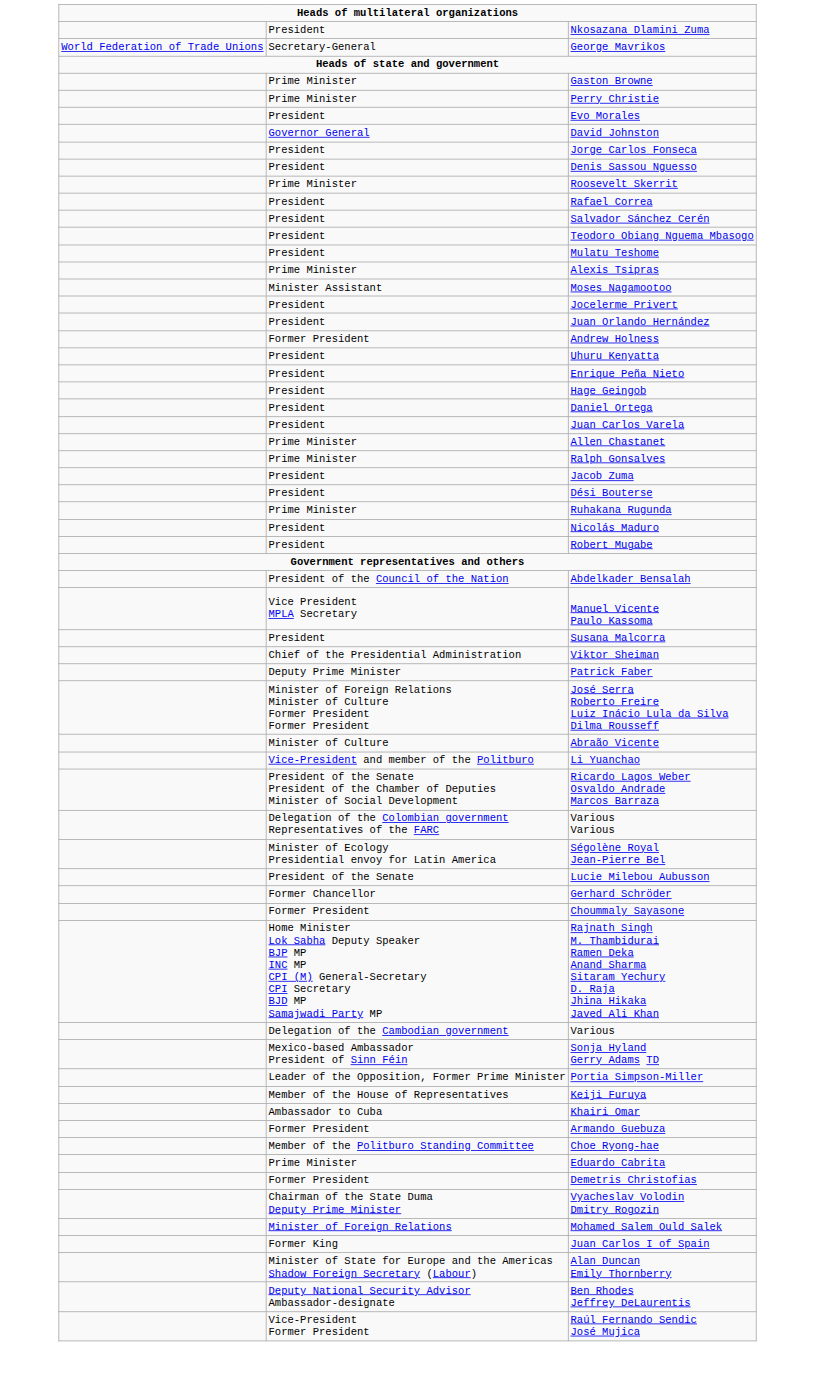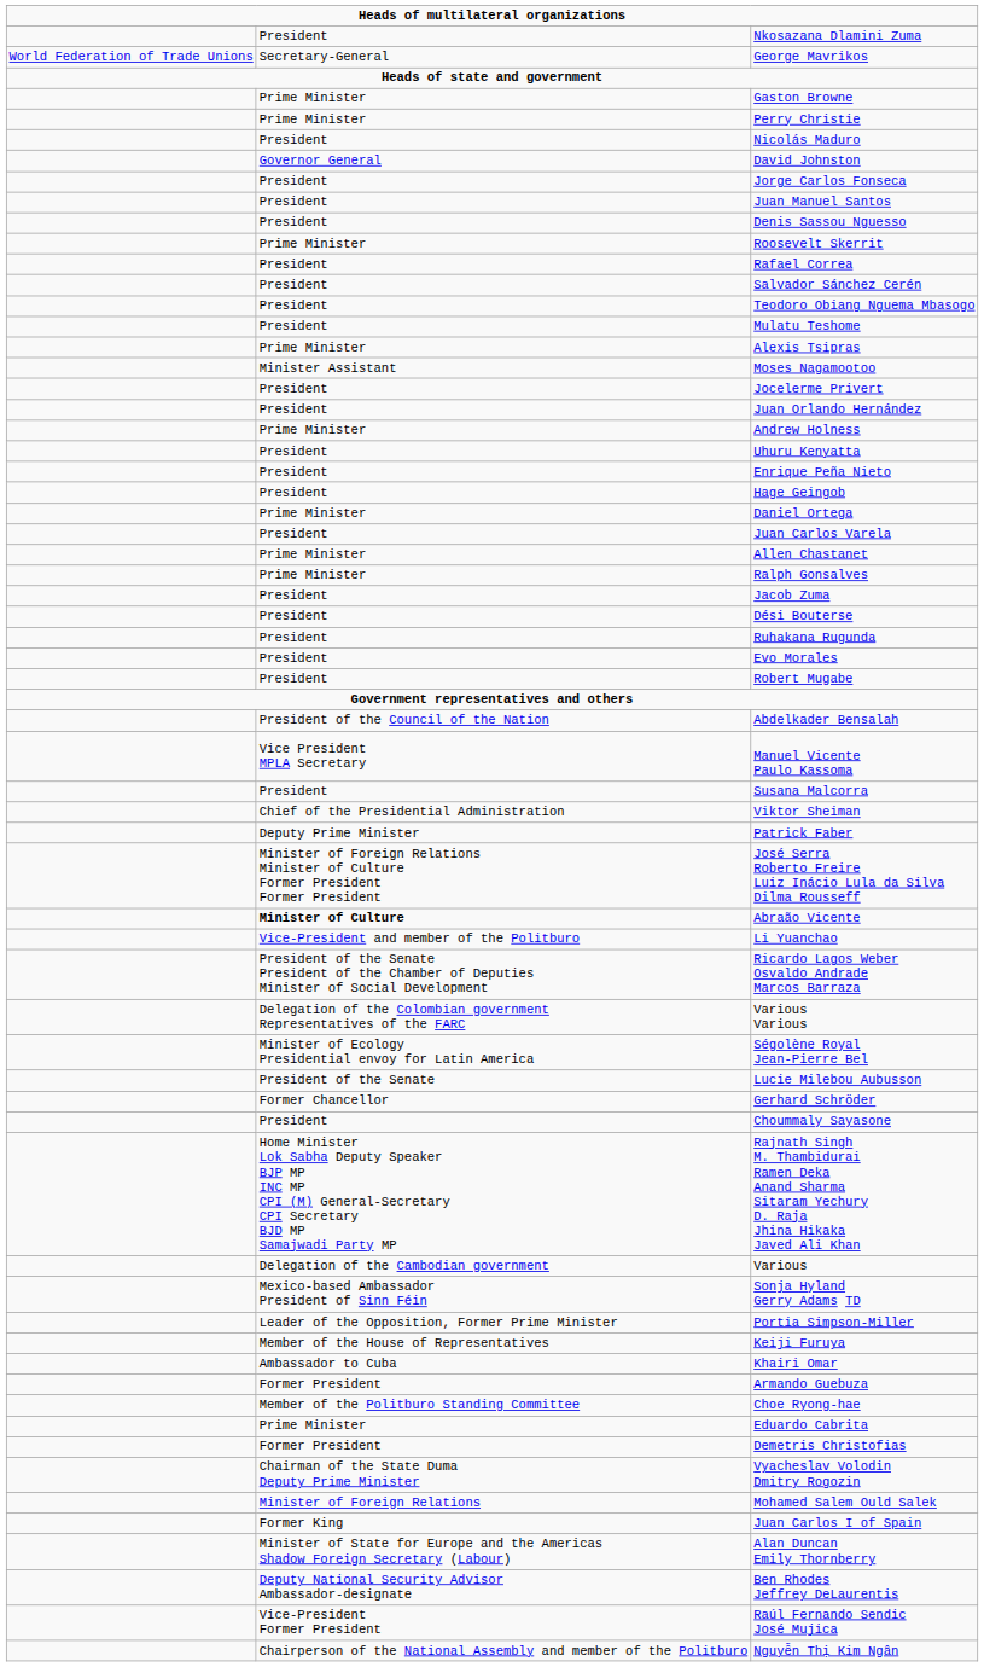 <table class="wikitable" style="margin:1em auto;">
 <tr align=center>
 <td colspan="3"><strong>Heads of multilateral organizations</strong></td>
 </tr>
 <tr>
 <td></td>
 <td>President</td>
 <td><a href='#'>Nkosazana Dlamini Zuma</a></td>
 </tr>
 <tr>
 <td><a href='#'>World Federation of Trade Unions</a></td>
 <td>Secretary-General</td>
 <td><a href='#'>George Mavrikos</a></td>
 </tr>
 <tr align=center>
 <td colspan="3"><strong>Heads of state and government</strong></td>
 </tr>
 <tr>
 <td></td>
 <td>Prime Minister</td>
 <td><a href='#'>Gaston Browne</a></td>
 </tr>
 <tr>
 <td></td>
 <td>Prime Minister</td>
 <td><a href='#'>Perry Christie</a></td>
 </tr>
 <tr>
 <td></td>
 <td>President</td>
-<td><a href='#'>Evo Morales</a></td>
+<td><a href='#'>Nicolás Maduro</a></td>
 </tr>
 <tr>
 <td></td>
 <td><a href='#'>Governor General</a></td>
 <td><a href='#'>David Johnston</a></td>
 </tr>
 <tr>
 <td></td>
 <td>President</td>
 <td><a href='#'>Jorge Carlos Fonseca</a></td>
+</tr>
+<tr>
+<td></td>
+<td>President</td>
+<td><a href='#'>Juan Manuel Santos</a></td>
 </tr>
 <tr>
 <td></td>
 <td>President</td>
 <td><a href='#'>Denis Sassou Nguesso</a></td>
 </tr>
 <tr>
 <td></td>
 <td>Prime Minister</td>
 <td><a href='#'>Roosevelt Skerrit</a></td>
 </tr>
 <tr>
 <td></td>
 <td>President</td>
 <td><a href='#'>Rafael Correa</a></td>
 </tr>
 <tr>
 <td></td>
 <td>President</td>
 <td><a href='#'>Salvador Sánchez Cerén</a></td>
 </tr>
 <tr>
 <td></td>
 <td>President</td>
 <td><a href='#'>Teodoro Obiang Nguema Mbasogo</a></td>
 </tr>
 <tr>
 <td></td>
 <td>President</td>
 <td><a href='#'>Mulatu Teshome</a></td>
 </tr>
 <tr>
 <td></td>
 <td>Prime Minister</td>
 <td><a href='#'>Alexis Tsipras</a></td>
 </tr>
 <tr>
 <td></td>
 <td>Minister Assistant</td>
 <td><a href='#'>Moses Nagamootoo</a></td>
 </tr>
 <tr>
 <td></td>
 <td>President</td>
 <td><a href='#'>Jocelerme Privert</a></td>
 </tr>
 <tr>
 <td></td>
 <td>President</td>
 <td><a href='#'>Juan Orlando Hernández</a></td>
 </tr>
 <tr>
 <td></td>
-<td>Former President</td>
+<td>Prime Minister</td>
 <td><a href='#'>Andrew Holness</a></td>
 </tr>
 <tr>
 <td></td>
 <td>President</td>
 <td><a href='#'>Uhuru Kenyatta</a></td>
 </tr>
 <tr>
 <td></td>
 <td>President</td>
 <td><a href='#'>Enrique Peña Nieto</a></td>
 </tr>
 <tr>
 <td></td>
 <td>President</td>
 <td><a href='#'>Hage Geingob</a></td>
 </tr>
 <tr>
 <td></td>
-<td>President</td>
+<td>Prime Minister</td>
 <td><a href='#'>Daniel Ortega</a></td>
 </tr>
 <tr>
 <td></td>
 <td>President</td>
 <td><a href='#'>Juan Carlos Varela</a></td>
 </tr>
 <tr>
 <td></td>
 <td>Prime Minister</td>
 <td><a href='#'>Allen Chastanet</a></td>
 </tr>
 <tr>
 <td></td>
 <td>Prime Minister</td>
 <td><a href='#'>Ralph Gonsalves</a></td>
 </tr>
 <tr>
 <td></td>
 <td>President</td>
 <td><a href='#'>Jacob Zuma</a></td>
 </tr>
 <tr>
 <td></td>
 <td>President</td>
 <td><a href='#'>Dési Bouterse</a></td>
 </tr>
 <tr>
 <td></td>
-<td>Prime Minister</td>
+<td>President</td>
 <td><a href='#'>Ruhakana Rugunda</a></td>
 </tr>
 <tr>
 <td></td>
 <td>President</td>
-<td><a href='#'>Nicolás Maduro</a></td>
+<td><a href='#'>Evo Morales</a></td>
 </tr>
 <tr>
 <td></td>
 <td>President</td>
 <td><a href='#'>Robert Mugabe</a></td>
 </tr>
 <tr align=center>
 <td colspan="3"><strong>Government representatives and others</strong></td>
 </tr>
 <tr>
 <td></td>
 <td>President of the <a href='#'>Council of the Nation</a></td>
 <td><a href='#'>Abdelkader Bensalah</a></td>
 </tr>
 <tr>
 <td></td>
 <td>Vice President<br><a href='#'>MPLA</a> Secretary</td>
 <td><br><a href='#'>Manuel Vicente</a><br><a href='#'>Paulo Kassoma</a></td>
 </tr>
 <tr>
 <td></td>
 <td>President</td>
 <td><a href='#'>Susana Malcorra</a></td>
 </tr>
 <tr>
 <td></td>
 <td>Chief of the Presidential Administration</td>
 <td><a href='#'>Viktor Sheiman</a></td>
 </tr>
 <tr>
 <td></td>
 <td>Deputy Prime Minister</td>
 <td><a href='#'>Patrick Faber</a></td>
 </tr>
 <tr>
 <td></td>
 <td>Minister of Foreign Relations<br>Minister of Culture<br>Former President<br>Former President</td>
 <td><a href='#'>José Serra</a><br><a href='#'>Roberto Freire</a><br><a href='#'>Luiz Inácio Lula da Silva</a><br><a href='#'>Dilma Rousseff</a></td>
 </tr>
 <tr>
 <td></td>
-<td>Minister of Culture</td>
+<td><strong>Minister of Culture</strong></td>
 <td><a href='#'>Abraão Vicente</a></td>
 </tr>
 <tr>
 <td></td>
 <td><a href='#'>Vice-President</a> and member of the <a href='#'>Politburo</a></td>
 <td><a href='#'>Li Yuanchao</a></td>
 </tr>
 <tr>
 <td></td>
 <td>President of the Senate<br>President of the Chamber of Deputies<br>Minister of Social Development</td>
 <td><a href='#'>Ricardo Lagos Weber</a><br><a href='#'>Osvaldo Andrade</a><br><a href='#'>Marcos Barraza</a></td>
 </tr>
 <tr>
 <td></td>
 <td>Delegation of the <a href='#'>Colombian government</a><br>Representatives of the  <a href='#'>FARC</a></td>
 <td>Various<br>Various</td>
 </tr>
 <tr>
 <td></td>
 <td>Minister of Ecology<br>Presidential envoy for Latin America</td>
 <td><a href='#'>Ségolène Royal</a><br><a href='#'>Jean-Pierre Bel</a></td>
 </tr>
 <tr>
 <td></td>
 <td>President of the Senate</td>
 <td><a href='#'>Lucie Milebou Aubusson</a></td>
 </tr>
 <tr>
 <td></td>
 <td>Former Chancellor</td>
 <td><a href='#'>Gerhard Schröder</a></td>
 </tr>
 <tr>
 <td></td>
-<td>Former President</td>
+<td>President</td>
 <td><a href='#'>Choummaly Sayasone</a></td>
 </tr>
 <tr>
 <td></td>
 <td>Home Minister<br><a href='#'>Lok Sabha</a> Deputy Speaker<br><a href='#'>BJP</a> MP<br><a href='#'>INC</a> MP<br><a href='#'>CPI (M)</a> General-Secretary<br><a href='#'>CPI</a> Secretary<br><a href='#'>BJD</a> MP<br><a href='#'>Samajwadi Party</a> MP</td>
 <td><a href='#'>Rajnath Singh</a><br><a href='#'>M. Thambidurai</a><br><a href='#'>Ramen Deka</a><br><a href='#'>Anand Sharma</a><br><a href='#'>Sitaram Yechury</a><br><a href='#'>D. Raja</a><br><a href='#'>Jhina Hikaka</a><br><a href='#'>Javed Ali Khan</a></td>
 </tr>
 <tr>
 <td></td>
 <td>Delegation of the <a href='#'>Cambodian government</a></td>
 <td>Various</td>
 </tr>
 <tr>
 <td></td>
 <td>Mexico-based Ambassador<br>President of <a href='#'>Sinn Féin</a></td>
 <td><a href='#'>Sonja Hyland</a><br><a href='#'>Gerry Adams</a> <a href='#'>TD</a></td>
 </tr>
 <tr>
 <td></td>
 <td>Leader of the Opposition, Former Prime Minister</td>
 <td><a href='#'>Portia Simpson-Miller</a></td>
 </tr>
 <tr>
 <td></td>
 <td>Member of the House of Representatives</td>
 <td><a href='#'>Keiji Furuya</a></td>
 </tr>
 <tr>
 <td></td>
 <td>Ambassador to Cuba</td>
 <td><a href='#'>Khairi Omar</a></td>
 </tr>
 <tr>
 <td></td>
 <td>Former President</td>
 <td><a href='#'>Armando Guebuza</a></td>
 </tr>
 <tr>
 <td></td>
 <td>Member of the <a href='#'>Politburo Standing Committee</a></td>
 <td><a href='#'>Choe Ryong-hae</a></td>
 </tr>
 <tr>
 <td></td>
 <td>Prime Minister</td>
 <td><a href='#'>Eduardo Cabrita</a></td>
 </tr>
 <tr>
 <td></td>
 <td>Former President</td>
 <td><a href='#'>Demetris Christofias</a></td>
 </tr>
 <tr>
 <td></td>
 <td>Chairman of the State Duma<br><a href='#'>Deputy Prime Minister</a></td>
 <td><a href='#'>Vyacheslav Volodin</a><br><a href='#'>Dmitry Rogozin</a></td>
 </tr>
 <tr>
 <td></td>
 <td><a href='#'>Minister of Foreign Relations</a></td>
 <td><a href='#'>Mohamed Salem Ould Salek</a></td>
 </tr>
 <tr>
 <td></td>
 <td>Former King</td>
 <td><a href='#'>Juan Carlos I of Spain</a></td>
 </tr>
 <tr>
 <td></td>
 <td>Minister of State for Europe and the Americas<br><a href='#'>Shadow Foreign Secretary</a> (<a href='#'>Labour</a>)</td>
 <td><a href='#'>Alan Duncan</a><br><a href='#'>Emily Thornberry</a></td>
 </tr>
 <tr>
 <td></td>
 <td><a href='#'>Deputy National Security Advisor</a><br>Ambassador-designate</td>
 <td><a href='#'>Ben Rhodes</a><br><a href='#'>Jeffrey DeLaurentis</a></td>
 </tr>
 <tr>
 <td></td>
 <td>Vice-President<br>Former President</td>
 <td><a href='#'>Raúl Fernando Sendic</a><br><a href='#'>José Mujica</a></td>
 </tr>
+<tr>
+<td></td>
+<td>Chairperson of the <a href='#'>National Assembly</a> and member of the <a href='#'>Politburo</a></td>
+<td><a href='#'>Nguyễn Thị Kim Ngân</a></td>
+</tr>
 </table>
